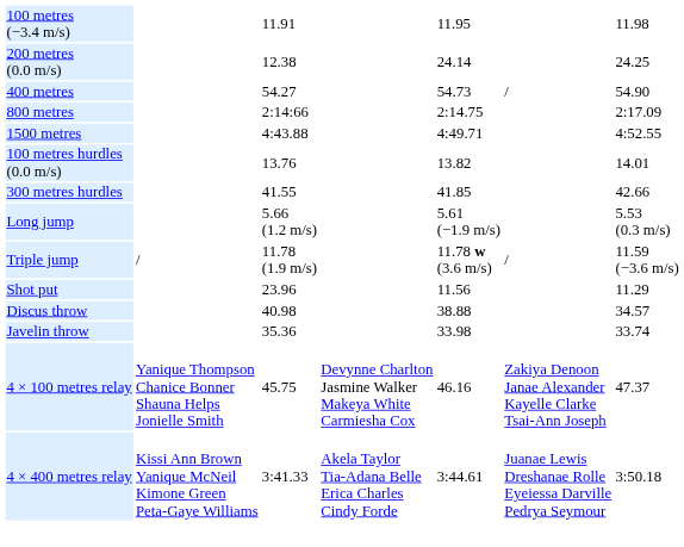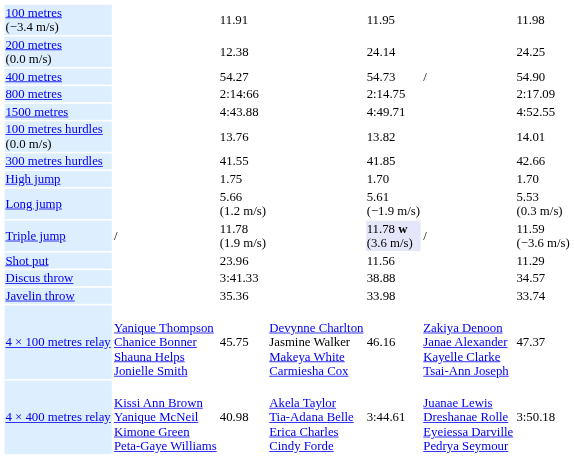 <table>
 <tr>
 <td style="background:#def;"><a href='#'>100 metres</a> <br> (−3.4 m/s)</td>
 <td></td>
 <td>11.91</td>
 <td></td>
 <td>11.95</td>
 <td></td>
 <td>11.98</td>
 </tr>
 <tr>
 <td style="background:#def;"><a href='#'>200 metres</a> <br> (0.0 m/s)</td>
 <td></td>
 <td>12.38</td>
 <td></td>
 <td>24.14</td>
 <td></td>
 <td>24.25</td>
 </tr>
 <tr>
 <td style="background:#def;"><a href='#'>400 metres</a></td>
 <td></td>
 <td>54.27</td>
 <td></td>
 <td>54.73</td>
 <td>/</td>
 <td>54.90</td>
 </tr>
 <tr>
 <td style="background:#def;"><a href='#'>800 metres</a></td>
 <td></td>
 <td>2:14:66</td>
 <td></td>
 <td>2:14.75</td>
 <td></td>
 <td>2:17.09</td>
 </tr>
 <tr>
 <td style="background:#def;"><a href='#'>1500 metres</a></td>
 <td></td>
 <td>4:43.88</td>
 <td></td>
 <td>4:49.71</td>
 <td></td>
 <td>4:52.55</td>
 </tr>
 <tr>
 <td style="background:#def;"><a href='#'>100 metres hurdles</a> <br> (0.0 m/s)</td>
 <td></td>
 <td>13.76</td>
 <td></td>
 <td>13.82</td>
 <td></td>
 <td>14.01</td>
 </tr>
 <tr>
 <td style="background:#def;"><a href='#'>300 metres hurdles</a></td>
 <td></td>
 <td>41.55</td>
 <td></td>
 <td>41.85</td>
 <td></td>
 <td>42.66</td>
 </tr>
 <tr>
+<td style="background:#def;"><a href='#'>High jump</a></td>
+<td></td>
+<td>1.75</td>
+<td></td>
+<td>1.70</td>
+<td></td>
+<td>1.70</td>
+</tr>
+<tr>
 <td style="background:#def;"><a href='#'>Long jump</a></td>
 <td></td>
 <td>5.66 <br> (1.2 m/s)</td>
 <td></td>
 <td>5.61 <br> (−1.9 m/s)</td>
 <td></td>
 <td>5.53 <br> (0.3 m/s)</td>
 </tr>
 <tr>
 <td style="background:#def;"><a href='#'>Triple jump</a></td>
 <td>/</td>
 <td>11.78 <br> (1.9 m/s)</td>
 <td></td>
-<td>11.78 <strong>w</strong> <br> (3.6 m/s)</td>
+<td style="background: lavender;">11.78 <strong>w</strong> <br> (3.6 m/s)</td>
 <td>/</td>
 <td>11.59 <br> (−3.6 m/s)</td>
 </tr>
 <tr>
 <td style="background:#def;"><a href='#'>Shot put</a></td>
 <td></td>
 <td>23.96</td>
 <td></td>
 <td>11.56</td>
 <td></td>
 <td>11.29</td>
 </tr>
 <tr>
 <td style="background:#def;"><a href='#'>Discus throw</a></td>
 <td></td>
-<td>40.98</td>
+<td>3:41.33</td>
 <td></td>
 <td>38.88</td>
 <td></td>
 <td>34.57</td>
 </tr>
 <tr>
 <td style="background:#def;"><a href='#'>Javelin throw</a></td>
 <td></td>
 <td>35.36</td>
 <td></td>
 <td>33.98</td>
 <td></td>
 <td>33.74</td>
 </tr>
 <tr>
 <td style="background:#def;"><a href='#'>4 × 100 metres relay</a></td>
 <td>  <br> <a href='#'>Yanique Thompson</a> <br> <a href='#'>Chanice Bonner</a> <br> <a href='#'>Shauna Helps</a> <br> <a href='#'>Jonielle Smith</a></td>
 <td>45.75</td>
 <td>  <br> <a href='#'>Devynne Charlton</a> <br> Jasmine Walker <br> <a href='#'>Makeya White</a> <br> <a href='#'>Carmiesha Cox</a></td>
 <td>46.16</td>
 <td>   <br> <a href='#'>Zakiya Denoon</a> <br> <a href='#'>Janae Alexander</a> <br> <a href='#'>Kayelle Clarke</a> <br> <a href='#'>Tsai-Ann Joseph</a></td>
 <td>47.37</td>
 </tr>
 <tr>
 <td style="background:#def;"><a href='#'>4 × 400 metres relay</a></td>
 <td>  <br> <a href='#'>Kissi Ann Brown</a> <br> <a href='#'>Yanique McNeil</a> <br> <a href='#'>Kimone Green</a> <br> <a href='#'>Peta-Gaye Williams</a></td>
-<td>3:41.33</td>
+<td>40.98</td>
 <td>  <br> <a href='#'>Akela Taylor</a> <br> <a href='#'>Tia-Adana Belle</a> <br> <a href='#'>Erica Charles</a> <br> <a href='#'>Cindy Forde</a></td>
 <td>3:44.61</td>
 <td>  <br> <a href='#'>Juanae Lewis</a> <br> <a href='#'>Dreshanae Rolle</a> <br> <a href='#'>Eyeiessa Darville</a> <br> <a href='#'>Pedrya Seymour</a></td>
 <td>3:50.18</td>
 </tr>
 </table>
